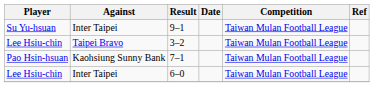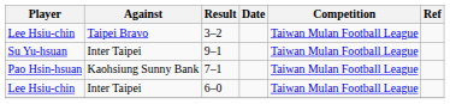 <table class="wikitable">
 <tr>
 <th>Player</th>
 <th>Against</th>
 <th>Result</th>
 <th>Date</th>
 <th>Competition</th>
 <th>Ref</th>
 </tr>
 <tr>
-<td> <a href='#'>Su Yu-hsuan</a></td>
-<td>Inter Taipei</td>
-<td>9–1</td>
+<td> <a href='#'>Lee Hsiu-chin</a></td>
+<td><a href='#'>Taipei Bravo</a></td>
+<td>3–2</td>
 <td></td>
 <td><a href='#'>Taiwan Mulan Football League</a></td>
 <td></td>
 </tr>
 <tr>
-<td> <a href='#'>Lee Hsiu-chin</a></td>
-<td><a href='#'>Taipei Bravo</a></td>
-<td>3–2</td>
+<td> <a href='#'>Su Yu-hsuan</a></td>
+<td>Inter Taipei</td>
+<td>9–1</td>
 <td></td>
 <td><a href='#'>Taiwan Mulan Football League</a></td>
 <td></td>
 </tr>
 <tr>
 <td> <a href='#'>Pao Hsin-hsuan</a></td>
 <td>Kaohsiung Sunny Bank</td>
 <td>7–1</td>
 <td></td>
 <td><a href='#'>Taiwan Mulan Football League</a></td>
 <td></td>
 </tr>
 <tr>
 <td> <a href='#'>Lee Hsiu-chin</a></td>
 <td>Inter Taipei</td>
 <td>6–0</td>
 <td></td>
 <td><a href='#'>Taiwan Mulan Football League</a></td>
 <td></td>
 </tr>
 <tr>
 </tr>
 </table>
